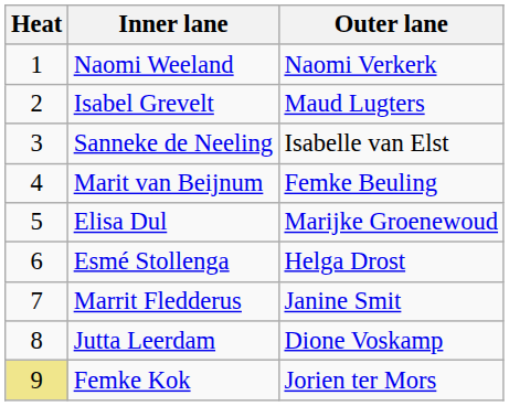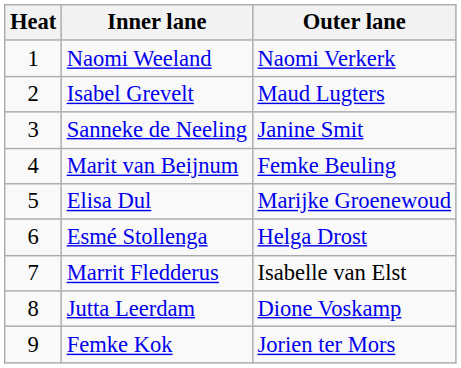 <table class="wikitable">
 <tr>
 <th>Heat</th>
 <th>Inner lane</th>
 <th>Outer lane</th>
 </tr>
 <tr>
 <td align="center">1</td>
 <td><a href='#'>Naomi Weeland</a></td>
 <td><a href='#'>Naomi Verkerk</a></td>
 </tr>
 <tr>
 <td align="center">2</td>
 <td><a href='#'>Isabel Grevelt</a></td>
 <td><a href='#'>Maud Lugters</a></td>
 </tr>
 <tr>
 <td align="center">3</td>
 <td><a href='#'>Sanneke de Neeling</a></td>
-<td>Isabelle van Elst</td>
+<td><a href='#'>Janine Smit</a></td>
 </tr>
 <tr>
 <td align="center">4</td>
 <td><a href='#'>Marit van Beijnum</a></td>
 <td><a href='#'>Femke Beuling</a></td>
 </tr>
 <tr>
 <td align="center">5</td>
 <td><a href='#'>Elisa Dul</a></td>
 <td><a href='#'>Marijke Groenewoud</a></td>
 </tr>
 <tr>
 <td align="center">6</td>
 <td><a href='#'>Esmé Stollenga</a></td>
 <td><a href='#'>Helga Drost</a></td>
 </tr>
 <tr>
 <td align="center">7</td>
 <td><a href='#'>Marrit Fledderus</a></td>
-<td><a href='#'>Janine Smit</a></td>
+<td>Isabelle van Elst</td>
 </tr>
 <tr>
 <td align="center">8</td>
 <td><a href='#'>Jutta Leerdam</a></td>
 <td><a href='#'>Dione Voskamp</a></td>
 </tr>
 <tr>
-<td align="center" style="background: khaki;">9</td>
+<td align="center">9</td>
 <td><a href='#'>Femke Kok</a></td>
 <td><a href='#'>Jorien ter Mors</a></td>
 </tr>
 </table>
